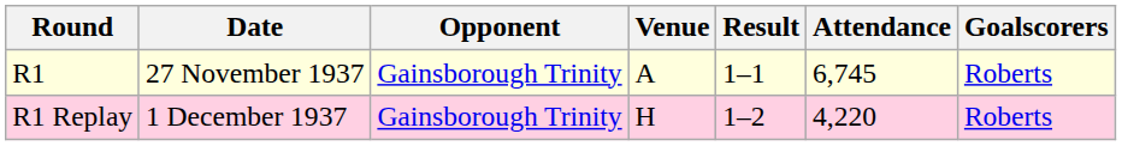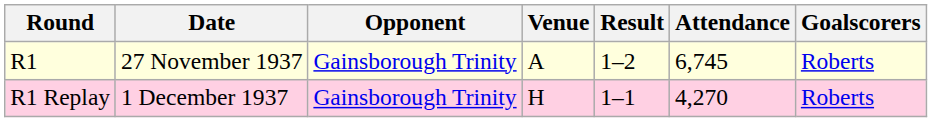 <table class="wikitable">
 <tr>
 <th>Round</th>
 <th>Date</th>
 <th>Opponent</th>
 <th>Venue</th>
 <th>Result</th>
 <th>Attendance</th>
 <th>Goalscorers</th>
 </tr>
 <tr style="background:#ffd;">
 <td>R1</td>
 <td>27 November 1937</td>
 <td><a href='#'>Gainsborough Trinity</a></td>
 <td>A</td>
-<td>1–1</td>
+<td>1–2</td>
 <td>6,745</td>
 <td><a href='#'>Roberts</a></td>
 </tr>
 <tr style="background:#ffd0e3;">
 <td>R1 Replay</td>
 <td>1 December 1937</td>
 <td><a href='#'>Gainsborough Trinity</a></td>
 <td>H</td>
-<td>1–2</td>
-<td>4,220</td>
+<td>1–1</td>
+<td>4,270</td>
 <td><a href='#'>Roberts</a></td>
 </tr>
 </table>
